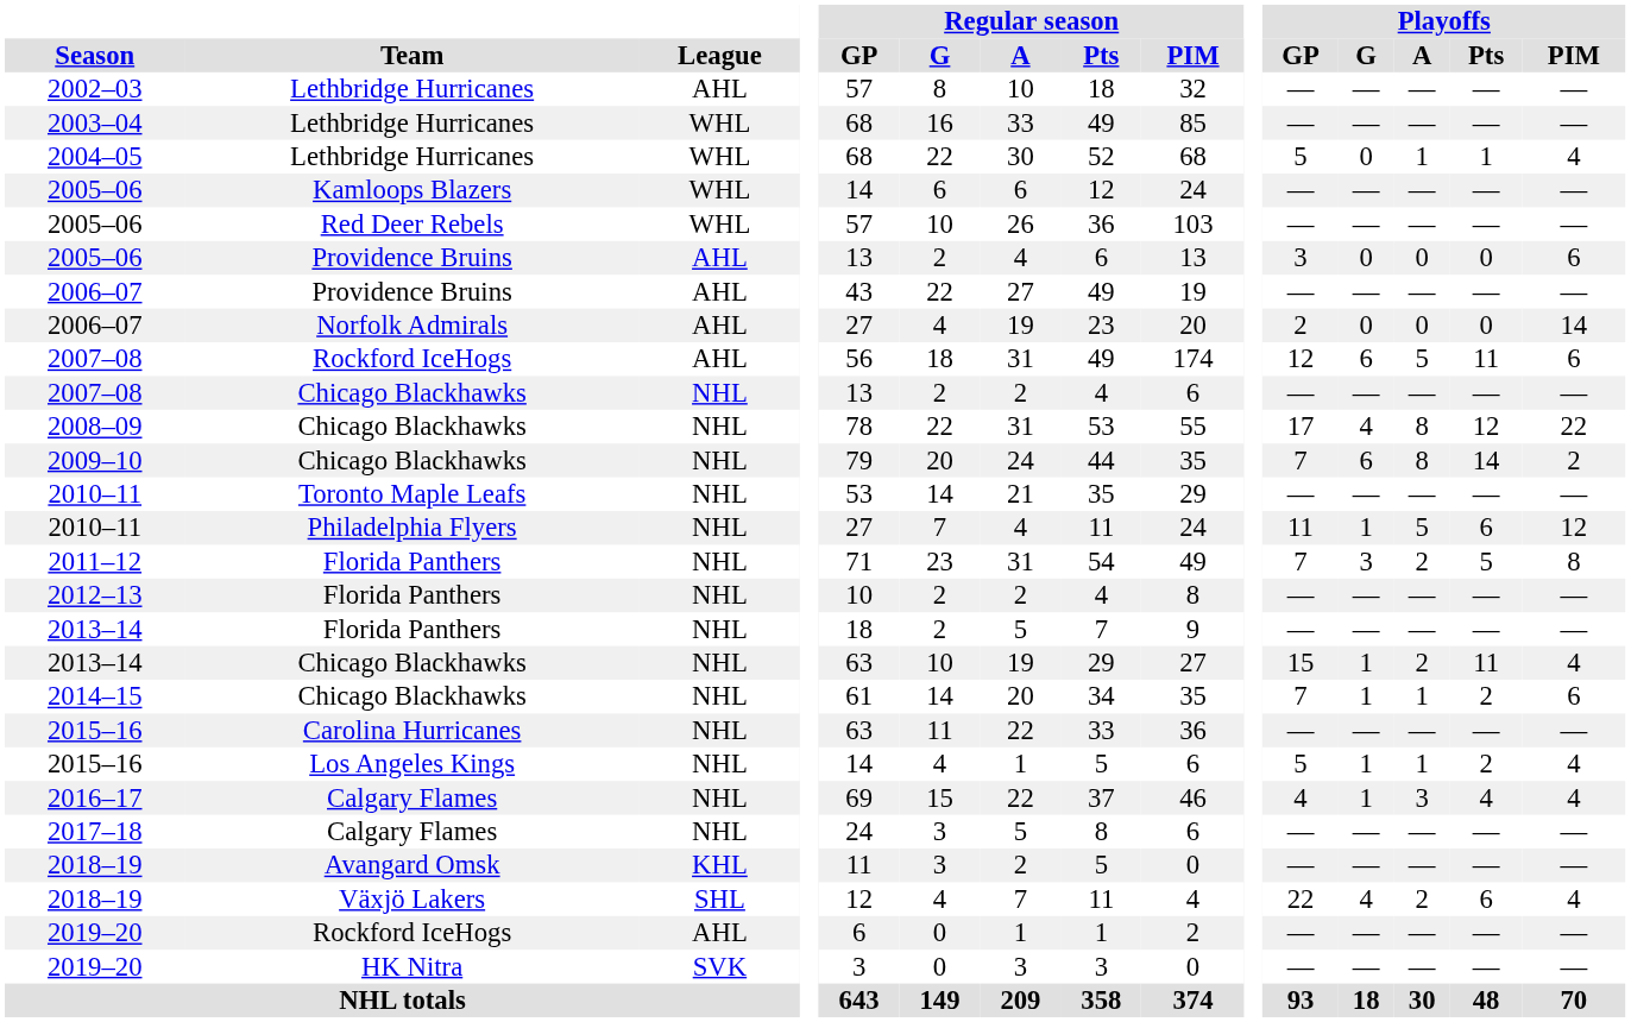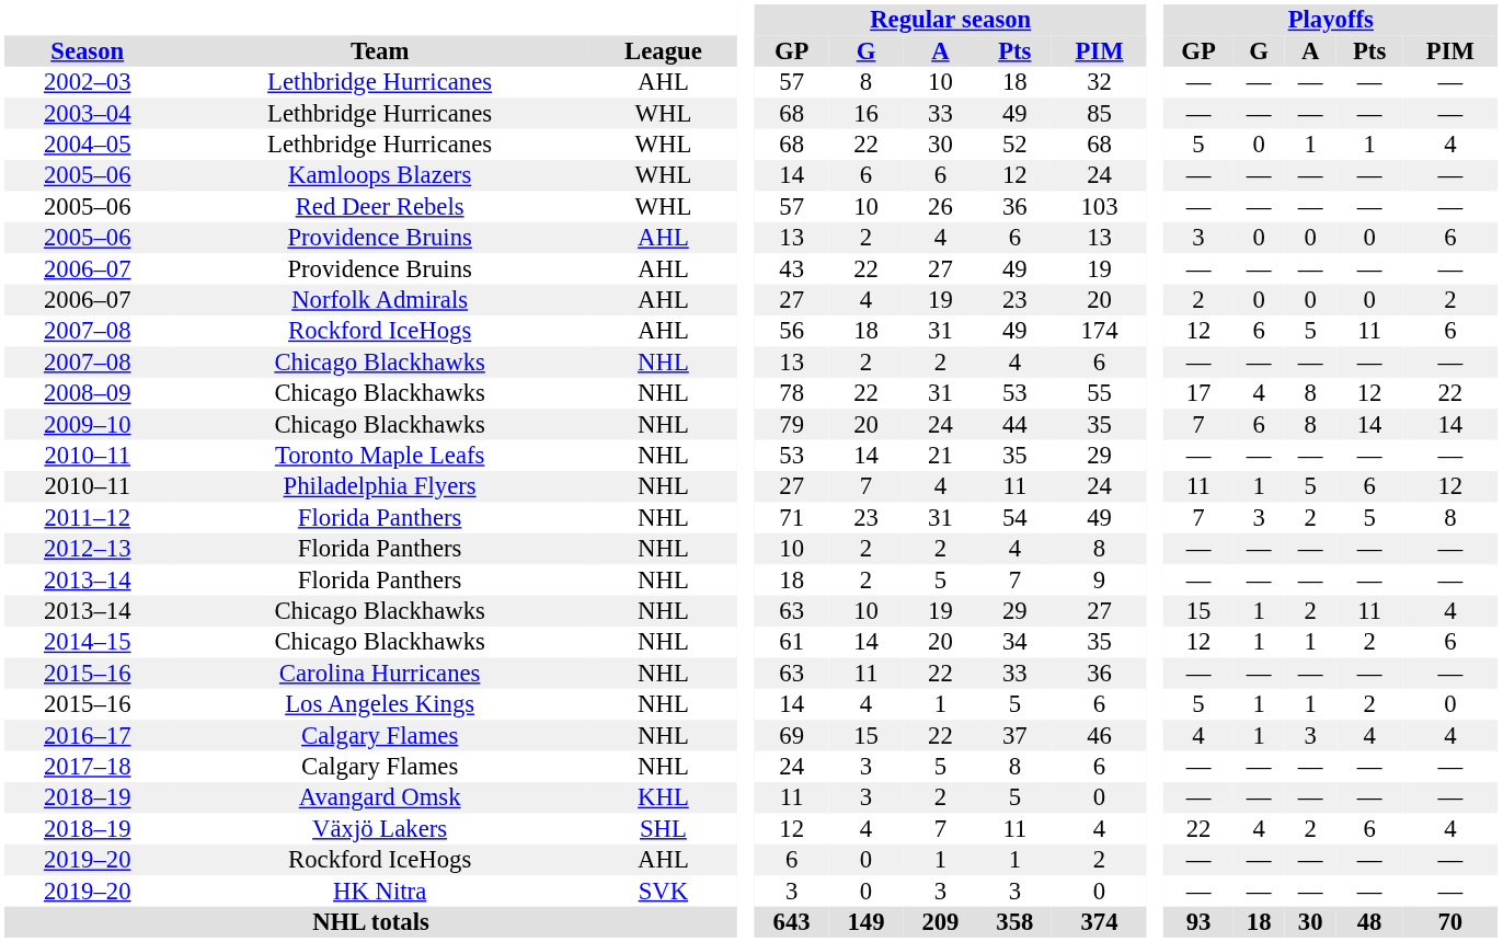 <table border="0" cellpadding="1" cellspacing="0" style="text-align:center; width:60em">
 <tr bgcolor="#e0e0e0">
 <th colspan="3" bgcolor="#ffffff"> </th>
 <th rowspan="99" bgcolor="#ffffff"> </th>
 <th colspan="5"><a href='#'>Regular season</a></th>
 <th rowspan="99" bgcolor="#ffffff"> </th>
 <th colspan="5"><a href='#'>Playoffs</a></th>
 </tr>
 <tr bgcolor="#e0e0e0">
 <th><a href='#'>Season</a></th>
 <th>Team</th>
 <th>League</th>
 <th>GP</th>
 <th><a href='#'>G</a></th>
 <th><a href='#'>A</a></th>
 <th><a href='#'>Pts</a></th>
 <th><a href='#'>PIM</a></th>
 <th>GP</th>
 <th>G</th>
 <th>A</th>
 <th>Pts</th>
 <th>PIM</th>
 </tr>
 <tr>
 <td><a href='#'>2002–03</a></td>
 <td><a href='#'>Lethbridge Hurricanes</a></td>
 <td>AHL</td>
 <td>57</td>
 <td>8</td>
 <td>10</td>
 <td>18</td>
 <td>32</td>
 <td>—</td>
 <td>—</td>
 <td>—</td>
 <td>—</td>
 <td>—</td>
 </tr>
 <tr bgcolor="#f0f0f0">
 <td><a href='#'>2003–04</a></td>
 <td>Lethbridge Hurricanes</td>
 <td>WHL</td>
 <td>68</td>
 <td>16</td>
 <td>33</td>
 <td>49</td>
 <td>85</td>
 <td>—</td>
 <td>—</td>
 <td>—</td>
 <td>—</td>
 <td>—</td>
 </tr>
 <tr>
 <td><a href='#'>2004–05</a></td>
 <td>Lethbridge Hurricanes</td>
 <td>WHL</td>
 <td>68</td>
 <td>22</td>
 <td>30</td>
 <td>52</td>
 <td>68</td>
 <td>5</td>
 <td>0</td>
 <td>1</td>
 <td>1</td>
 <td>4</td>
 </tr>
 <tr bgcolor="#f0f0f0">
 <td><a href='#'>2005–06</a></td>
 <td><a href='#'>Kamloops Blazers</a></td>
 <td>WHL</td>
 <td>14</td>
 <td>6</td>
 <td>6</td>
 <td>12</td>
 <td>24</td>
 <td>—</td>
 <td>—</td>
 <td>—</td>
 <td>—</td>
 <td>—</td>
 </tr>
 <tr>
 <td>2005–06</td>
 <td><a href='#'>Red Deer Rebels</a></td>
 <td>WHL</td>
 <td>57</td>
 <td>10</td>
 <td>26</td>
 <td>36</td>
 <td>103</td>
 <td>—</td>
 <td>—</td>
 <td>—</td>
 <td>—</td>
 <td>—</td>
 </tr>
 <tr bgcolor="#f0f0f0">
 <td><a href='#'>2005–06</a></td>
 <td><a href='#'>Providence Bruins</a></td>
 <td><a href='#'>AHL</a></td>
 <td>13</td>
 <td>2</td>
 <td>4</td>
 <td>6</td>
 <td>13</td>
 <td>3</td>
 <td>0</td>
 <td>0</td>
 <td>0</td>
 <td>6</td>
 </tr>
 <tr>
 <td><a href='#'>2006–07</a></td>
 <td>Providence Bruins</td>
 <td>AHL</td>
 <td>43</td>
 <td>22</td>
 <td>27</td>
 <td>49</td>
 <td>19</td>
 <td>—</td>
 <td>—</td>
 <td>—</td>
 <td>—</td>
 <td>—</td>
 </tr>
 <tr bgcolor="#f0f0f0">
 <td>2006–07</td>
 <td><a href='#'>Norfolk Admirals</a></td>
 <td>AHL</td>
 <td>27</td>
 <td>4</td>
 <td>19</td>
 <td>23</td>
 <td>20</td>
 <td>2</td>
 <td>0</td>
 <td>0</td>
 <td>0</td>
-<td>14</td>
+<td>2</td>
 </tr>
 <tr>
 <td><a href='#'>2007–08</a></td>
 <td><a href='#'>Rockford IceHogs</a></td>
 <td>AHL</td>
 <td>56</td>
 <td>18</td>
 <td>31</td>
 <td>49</td>
 <td>174</td>
 <td>12</td>
 <td>6</td>
 <td>5</td>
 <td>11</td>
 <td>6</td>
 </tr>
 <tr bgcolor="#f0f0f0">
 <td><a href='#'>2007–08</a></td>
 <td><a href='#'>Chicago Blackhawks</a></td>
 <td><a href='#'>NHL</a></td>
 <td>13</td>
 <td>2</td>
 <td>2</td>
 <td>4</td>
 <td>6</td>
 <td>—</td>
 <td>—</td>
 <td>—</td>
 <td>—</td>
 <td>—</td>
 </tr>
 <tr>
 <td><a href='#'>2008–09</a></td>
 <td>Chicago Blackhawks</td>
 <td>NHL</td>
 <td>78</td>
 <td>22</td>
 <td>31</td>
 <td>53</td>
 <td>55</td>
 <td>17</td>
 <td>4</td>
 <td>8</td>
 <td>12</td>
 <td>22</td>
 </tr>
 <tr bgcolor="#f0f0f0">
 <td><a href='#'>2009–10</a></td>
 <td>Chicago Blackhawks</td>
 <td>NHL</td>
 <td>79</td>
 <td>20</td>
 <td>24</td>
 <td>44</td>
 <td>35</td>
 <td>7</td>
 <td>6</td>
 <td>8</td>
 <td>14</td>
-<td>2</td>
+<td>14</td>
 </tr>
 <tr>
 <td><a href='#'>2010–11</a></td>
 <td><a href='#'>Toronto Maple Leafs</a></td>
 <td>NHL</td>
 <td>53</td>
 <td>14</td>
 <td>21</td>
 <td>35</td>
 <td>29</td>
 <td>—</td>
 <td>—</td>
 <td>—</td>
 <td>—</td>
 <td>—</td>
 </tr>
 <tr bgcolor="#f0f0f0">
 <td>2010–11</td>
 <td><a href='#'>Philadelphia Flyers</a></td>
 <td>NHL</td>
 <td>27</td>
 <td>7</td>
 <td>4</td>
 <td>11</td>
 <td>24</td>
 <td>11</td>
 <td>1</td>
 <td>5</td>
 <td>6</td>
 <td>12</td>
 </tr>
 <tr>
 <td><a href='#'>2011–12</a></td>
 <td><a href='#'>Florida Panthers</a></td>
 <td>NHL</td>
 <td>71</td>
 <td>23</td>
 <td>31</td>
 <td>54</td>
 <td>49</td>
 <td>7</td>
 <td>3</td>
 <td>2</td>
 <td>5</td>
 <td>8</td>
 </tr>
 <tr bgcolor="#f0f0f0">
 <td><a href='#'>2012–13</a></td>
 <td>Florida Panthers</td>
 <td>NHL</td>
 <td>10</td>
 <td>2</td>
 <td>2</td>
 <td>4</td>
 <td>8</td>
 <td>—</td>
 <td>—</td>
 <td>—</td>
 <td>—</td>
 <td>—</td>
 </tr>
 <tr>
 <td><a href='#'>2013–14</a></td>
 <td>Florida Panthers</td>
 <td>NHL</td>
 <td>18</td>
 <td>2</td>
 <td>5</td>
 <td>7</td>
 <td>9</td>
 <td>—</td>
 <td>—</td>
 <td>—</td>
 <td>—</td>
 <td>—</td>
 </tr>
 <tr bgcolor="#f0f0f0">
 <td>2013–14</td>
 <td>Chicago Blackhawks</td>
 <td>NHL</td>
 <td>63</td>
 <td>10</td>
 <td>19</td>
 <td>29</td>
 <td>27</td>
 <td>15</td>
 <td>1</td>
 <td>2</td>
 <td>11</td>
 <td>4</td>
 </tr>
 <tr>
 <td><a href='#'>2014–15</a></td>
 <td>Chicago Blackhawks</td>
 <td>NHL</td>
 <td>61</td>
 <td>14</td>
 <td>20</td>
 <td>34</td>
 <td>35</td>
-<td>7</td>
+<td>12</td>
 <td>1</td>
 <td>1</td>
 <td>2</td>
 <td>6</td>
 </tr>
 <tr bgcolor="#f0f0f0">
 <td><a href='#'>2015–16</a></td>
 <td><a href='#'>Carolina Hurricanes</a></td>
 <td>NHL</td>
 <td>63</td>
 <td>11</td>
 <td>22</td>
 <td>33</td>
 <td>36</td>
 <td>—</td>
 <td>—</td>
 <td>—</td>
 <td>—</td>
 <td>—</td>
 </tr>
 <tr>
 <td>2015–16</td>
 <td><a href='#'>Los Angeles Kings</a></td>
 <td>NHL</td>
 <td>14</td>
 <td>4</td>
 <td>1</td>
 <td>5</td>
 <td>6</td>
 <td>5</td>
 <td>1</td>
 <td>1</td>
 <td>2</td>
-<td>4</td>
+<td>0</td>
 </tr>
 <tr bgcolor="#f0f0f0">
 <td><a href='#'>2016–17</a></td>
 <td><a href='#'>Calgary Flames</a></td>
 <td>NHL</td>
 <td>69</td>
 <td>15</td>
 <td>22</td>
 <td>37</td>
 <td>46</td>
 <td>4</td>
 <td>1</td>
 <td>3</td>
 <td>4</td>
 <td>4</td>
 </tr>
 <tr>
 <td><a href='#'>2017–18</a></td>
 <td>Calgary Flames</td>
 <td>NHL</td>
 <td>24</td>
 <td>3</td>
 <td>5</td>
 <td>8</td>
 <td>6</td>
 <td>—</td>
 <td>—</td>
 <td>—</td>
 <td>—</td>
 <td>—</td>
 </tr>
 <tr bgcolor="#f0f0f0">
 <td><a href='#'>2018–19</a></td>
 <td><a href='#'>Avangard Omsk</a></td>
 <td><a href='#'>KHL</a></td>
 <td>11</td>
 <td>3</td>
 <td>2</td>
 <td>5</td>
 <td>0</td>
 <td>—</td>
 <td>—</td>
 <td>—</td>
 <td>—</td>
 <td>—</td>
 </tr>
 <tr>
 <td><a href='#'>2018–19</a></td>
 <td><a href='#'>Växjö Lakers</a></td>
 <td><a href='#'>SHL</a></td>
 <td>12</td>
 <td>4</td>
 <td>7</td>
 <td>11</td>
 <td>4</td>
 <td>22</td>
 <td>4</td>
 <td>2</td>
 <td>6</td>
 <td>4</td>
 </tr>
 <tr bgcolor="#f0f0f0">
 <td><a href='#'>2019–20</a></td>
 <td>Rockford IceHogs</td>
 <td>AHL</td>
 <td>6</td>
 <td>0</td>
 <td>1</td>
 <td>1</td>
 <td>2</td>
 <td>—</td>
 <td>—</td>
 <td>—</td>
 <td>—</td>
 <td>—</td>
 </tr>
 <tr>
 <td><a href='#'>2019–20</a></td>
 <td><a href='#'>HK Nitra</a></td>
 <td><a href='#'>SVK</a></td>
 <td>3</td>
 <td>0</td>
 <td>3</td>
 <td>3</td>
 <td>0</td>
 <td>—</td>
 <td>—</td>
 <td>—</td>
 <td>—</td>
 <td>—</td>
 </tr>
 <tr bgcolor="#e0e0e0">
 <th colspan="3">NHL totals</th>
 <th>643</th>
 <th>149</th>
 <th>209</th>
 <th>358</th>
 <th>374</th>
 <th>93</th>
 <th>18</th>
 <th>30</th>
 <th>48</th>
 <th>70</th>
 </tr>
 </table>
